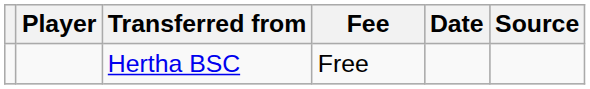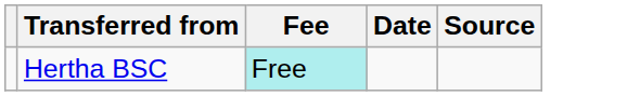 <table class="wikitable plainrowheaders sortable">
 <tr>
 <th></th>
-<th scope="col">Player</th>
 <th>Transferred from</th>
 <th style="width: 65px;">Fee</th>
 <th scope="col">Date</th>
 <th scope="col">Source</th>
 </tr>
 <tr>
 <td align=center></td>
-<td></td>
 <td> <a href='#'>Hertha BSC</a></td>
-<td>Free</td>
+<td style="background: paleturquoise;">Free</td>
 <td></td>
 <td></td>
 </tr>
 </table>
